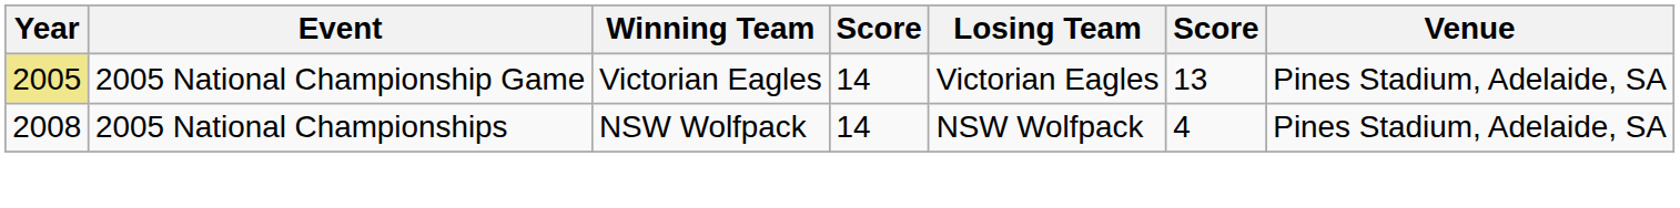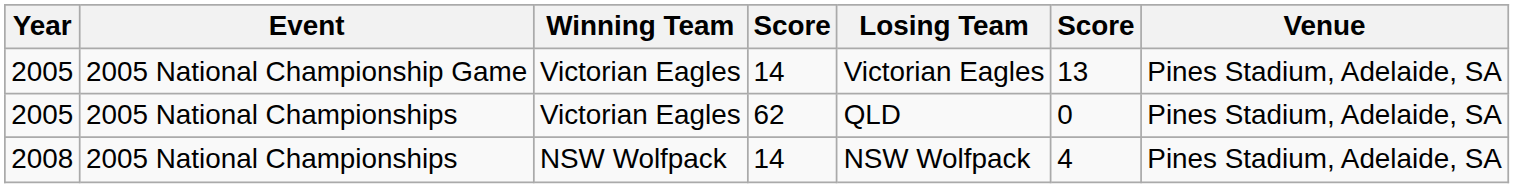 <table class="wikitable">
 <tr>
 <th>Year</th>
 <th>Event</th>
 <th>Winning Team</th>
 <th>Score</th>
 <th>Losing Team</th>
 <th>Score</th>
 <th>Venue</th>
 </tr>
 <tr>
-<td style="background: khaki;">2005</td>
+<td>2005</td>
 <td>2005 National Championship Game</td>
 <td>Victorian Eagles</td>
 <td>14</td>
 <td>Victorian Eagles</td>
 <td>13</td>
+<td>Pines Stadium, Adelaide, SA</td>
+</tr>
+<tr>
+<td>2005</td>
+<td>2005 National Championships</td>
+<td>Victorian Eagles</td>
+<td>62</td>
+<td>QLD</td>
+<td>0</td>
 <td>Pines Stadium, Adelaide, SA</td>
 </tr>
 <tr>
 <td>2008</td>
 <td>2005 National Championships</td>
 <td>NSW Wolfpack</td>
 <td>14</td>
 <td>NSW Wolfpack</td>
 <td>4</td>
 <td>Pines Stadium, Adelaide, SA</td>
 </tr>
 </table>
